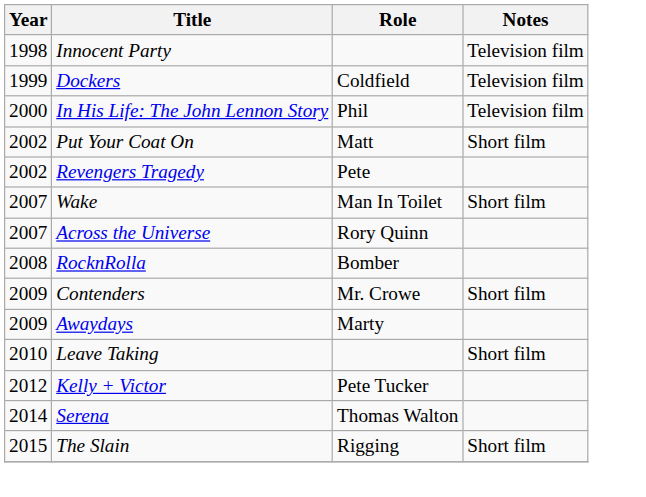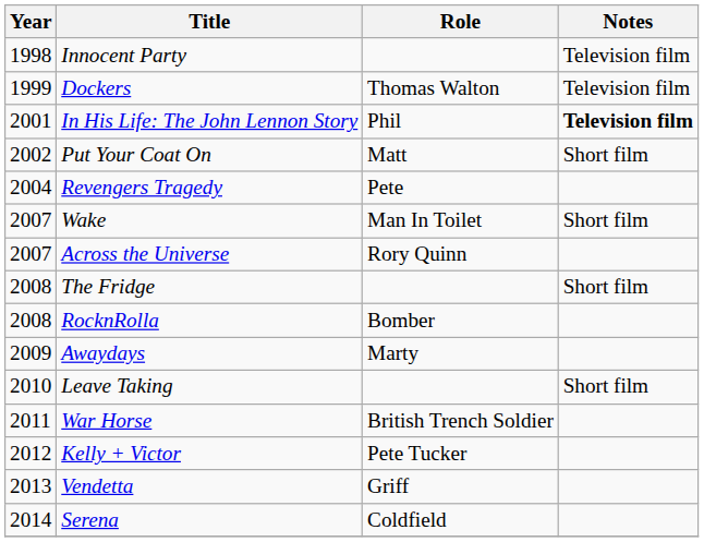 <table class="wikitable sortable">
 <tr>
 <th>Year</th>
 <th>Title</th>
 <th>Role</th>
 <th class="unsortable">Notes</th>
 </tr>
 <tr>
 <td>1998</td>
 <td><em>Innocent Party</em></td>
 <td></td>
 <td>Television film</td>
 </tr>
 <tr>
 <td>1999</td>
 <td><em><a href='#'>Dockers</a></em></td>
-<td>Coldfield</td>
+<td>Thomas Walton</td>
 <td>Television film</td>
 </tr>
 <tr>
-<td>2000</td>
+<td>2001</td>
 <td><em><a href='#'>In His Life: The John Lennon Story</a></em></td>
 <td>Phil</td>
-<td>Television film</td>
+<td><strong>Television film</strong></td>
 </tr>
 <tr>
 <td>2002</td>
 <td><em>Put Your Coat On</em></td>
 <td>Matt</td>
 <td>Short film</td>
 </tr>
 <tr>
-<td>2002</td>
+<td>2004</td>
 <td><em><a href='#'>Revengers Tragedy</a></em></td>
 <td>Pete</td>
 <td></td>
 </tr>
 <tr>
 <td>2007</td>
 <td><em>Wake</em></td>
 <td>Man In Toilet</td>
 <td>Short film</td>
 </tr>
 <tr>
 <td>2007</td>
 <td><em><a href='#'>Across the Universe</a></em></td>
 <td>Rory Quinn</td>
 <td></td>
 </tr>
 <tr>
 <td>2008</td>
+<td><em>The Fridge</em></td>
+<td></td>
+<td>Short film</td>
+</tr>
+<tr>
+<td>2008</td>
 <td><em><a href='#'>RocknRolla</a></em></td>
 <td>Bomber</td>
 <td></td>
-</tr>
-<tr>
-<td>2009</td>
-<td><em>Contenders</em></td>
-<td>Mr. Crowe</td>
-<td>Short film</td>
 </tr>
 <tr>
 <td>2009</td>
 <td><em><a href='#'>Awaydays</a></em></td>
 <td>Marty</td>
 <td></td>
 </tr>
 <tr>
 <td>2010</td>
 <td><em>Leave Taking</em></td>
 <td></td>
 <td>Short film</td>
 </tr>
 <tr>
+<td>2011</td>
+<td><em><a href='#'>War Horse</a></em></td>
+<td>British Trench Soldier</td>
+<td></td>
+</tr>
+<tr>
 <td>2012</td>
 <td><em><a href='#'>Kelly + Victor</a></em></td>
 <td>Pete Tucker</td>
 <td></td>
 </tr>
 <tr>
-<td>2014</td>
-<td><em><a href='#'>Serena</a></em></td>
-<td>Thomas Walton</td>
+<td>2013</td>
+<td><em><a href='#'>Vendetta</a></em></td>
+<td>Griff</td>
 <td></td>
 </tr>
 <tr>
-<td>2015</td>
-<td><em>The Slain</em></td>
-<td>Rigging</td>
-<td>Short film</td>
+<td>2014</td>
+<td><em><a href='#'>Serena</a></em></td>
+<td>Coldfield</td>
+<td></td>
 </tr>
 <tr>
 </tr>
 </table>
